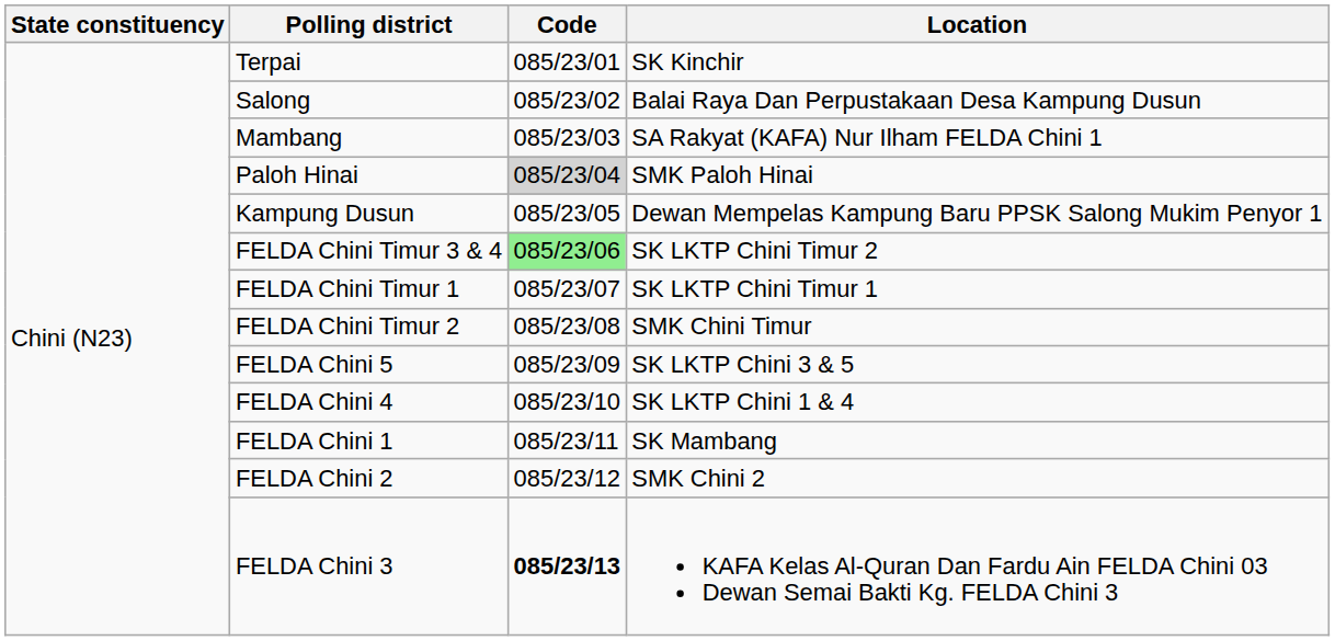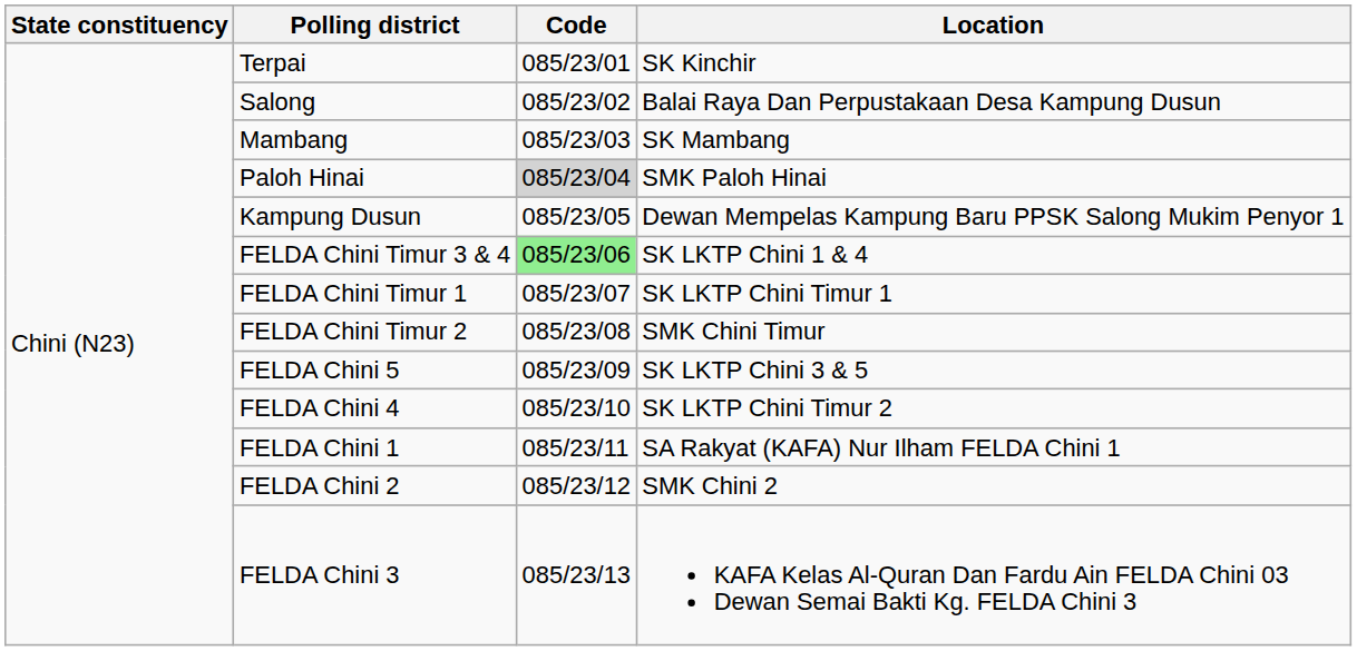 <table class="wikitable sortable mw-collapsible" style="white-space:nowrap;font-size:85%">
 <tr>
 <th>State constituency</th>
 <th>Polling district</th>
 <th>Code</th>
 <th>Location</th>
 </tr>
 <tr>
 <td rowspan="13">Chini (N23)</td>
 <td>Terpai</td>
 <td>085/23/01</td>
 <td>SK Kinchir</td>
 </tr>
 <tr>
 <td>Salong</td>
 <td>085/23/02</td>
 <td>Balai Raya Dan Perpustakaan Desa Kampung Dusun</td>
 </tr>
 <tr>
 <td>Mambang</td>
 <td>085/23/03</td>
-<td>SA Rakyat (KAFA) Nur Ilham FELDA Chini 1</td>
+<td>SK Mambang</td>
 </tr>
 <tr>
 <td>Paloh Hinai</td>
 <td style="background: lightgrey;">085/23/04</td>
 <td>SMK Paloh Hinai</td>
 </tr>
 <tr>
 <td>Kampung Dusun</td>
 <td>085/23/05</td>
 <td>Dewan Mempelas Kampung Baru PPSK Salong Mukim Penyor 1</td>
 </tr>
 <tr>
 <td>FELDA Chini Timur 3 & 4</td>
 <td style="background: lightgreen;">085/23/06</td>
-<td>SK LKTP Chini Timur 2</td>
+<td>SK LKTP Chini 1 & 4</td>
 </tr>
 <tr>
 <td>FELDA Chini Timur 1</td>
 <td>085/23/07</td>
 <td>SK LKTP Chini Timur 1</td>
 </tr>
 <tr>
 <td>FELDA Chini Timur 2</td>
 <td>085/23/08</td>
 <td>SMK Chini Timur</td>
 </tr>
 <tr>
 <td>FELDA Chini 5</td>
 <td>085/23/09</td>
 <td>SK LKTP Chini 3 & 5</td>
 </tr>
 <tr>
 <td>FELDA Chini 4</td>
 <td>085/23/10</td>
-<td>SK LKTP Chini 1 & 4</td>
+<td>SK LKTP Chini Timur 2</td>
 </tr>
 <tr>
 <td>FELDA Chini 1</td>
 <td>085/23/11</td>
-<td>SK Mambang</td>
+<td>SA Rakyat (KAFA) Nur Ilham FELDA Chini 1</td>
 </tr>
 <tr>
 <td>FELDA Chini 2</td>
 <td>085/23/12</td>
 <td>SMK Chini 2</td>
 </tr>
 <tr>
 <td>FELDA Chini 3</td>
-<td><strong>085/23/13</strong></td>
+<td>085/23/13</td>
 <td><br><ul><li>KAFA Kelas Al-Quran Dan Fardu Ain FELDA Chini 03</li><li>Dewan Semai Bakti Kg. FELDA Chini 3</li></ul></td>
 </tr>
 </table>
